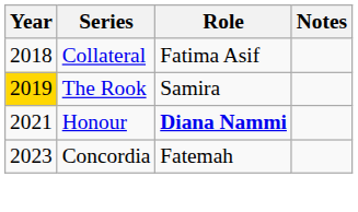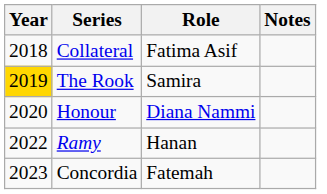 <table class="wikitable sortable">
 <tr>
 <th>Year</th>
 <th>Series</th>
 <th>Role</th>
 <th>Notes</th>
 </tr>
 <tr>
 <td>2018</td>
 <td><a href='#'>Collateral</a></td>
 <td>Fatima Asif</td>
 <td></td>
 </tr>
 <tr>
 <td style="background: gold;">2019</td>
 <td><a href='#'>The Rook</a></td>
 <td>Samira</td>
 <td></td>
 </tr>
 <tr>
-<td>2021</td>
+<td>2020</td>
 <td><a href='#'>Honour</a></td>
-<td><strong><a href='#'>Diana Nammi</a></strong></td>
+<td><a href='#'>Diana Nammi</a></td>
+<td></td>
+</tr>
+<tr>
+<td>2022</td>
+<td><em><a href='#'>Ramy</a></em></td>
+<td>Hanan</td>
 <td></td>
 </tr>
 <tr>
 <td>2023</td>
 <td>Concordia </td>
 <td>Fatemah</td>
 <td></td>
 </tr>
 </table>
